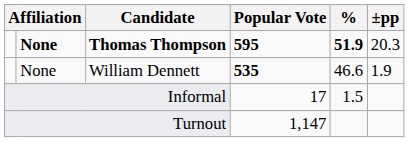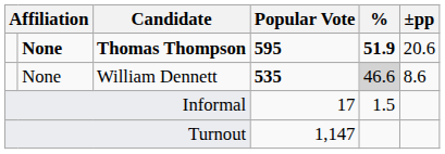 <table class="wikitable col4right col5right">
 <tr>
 <th colspan="2">Affiliation</th>
 <th>Candidate</th>
 <th>Popular Vote</th>
 <th>%</th>
 <th>±pp</th>
 </tr>
 <tr>
 <td></td>
 <td><strong>None</strong></td>
 <td><strong>Thomas Thompson</strong></td>
 <td><strong>595</strong></td>
 <td><strong>51.9</strong></td>
-<td>20.3</td>
+<td>20.6</td>
 </tr>
 <tr>
 <td></td>
 <td>None</td>
 <td>William Dennett</td>
 <td><strong>535</strong></td>
-<td>46.6</td>
-<td>1.9</td>
+<td style="background: lightgrey;">46.6</td>
+<td>8.6</td>
 </tr>
 <tr>
 <td colspan="3" style="text-align:right;background-color:#eaecf0">Informal</td>
 <td style="text-align:right">17</td>
 <td style="text-align:right">1.5</td>
 <td></td>
 </tr>
 <tr>
 <td colspan="3" style="text-align:right;background-color:#eaecf0">Turnout</td>
 <td style="text-align:right">1,147</td>
 <td></td>
 <td></td>
 </tr>
 </table>
